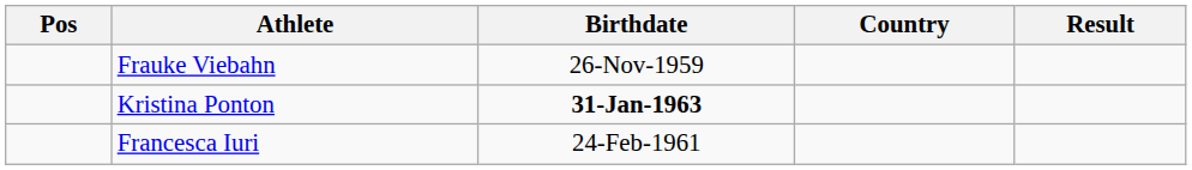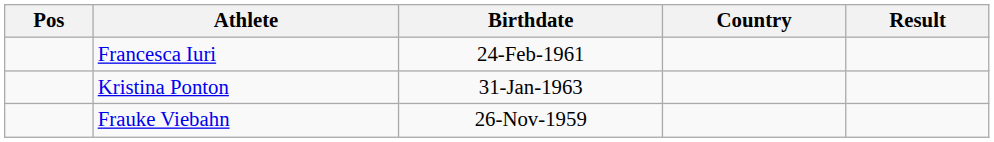 <table class="wikitable"  style="text-align:center; width:60%;">
 <tr>
 <th>Pos</th>
 <th>Athlete</th>
 <th>Birthdate</th>
 <th>Country</th>
 <th>Result</th>
 </tr>
 <tr>
 <td align=center></td>
-<td align=left><a href='#'>Frauke Viebahn</a></td>
-<td>26-Nov-1959</td>
+<td align=left><a href='#'>Francesca Iuri</a></td>
+<td>24-Feb-1961</td>
 <td align=left></td>
 <td></td>
 </tr>
 <tr>
 <td align=center></td>
 <td align=left><a href='#'>Kristina Ponton</a></td>
-<td><strong>31-Jan-1963</strong></td>
+<td>31-Jan-1963</td>
 <td align=left></td>
 <td></td>
 </tr>
 <tr>
 <td align=center></td>
-<td align=left><a href='#'>Francesca Iuri</a></td>
-<td>24-Feb-1961</td>
+<td align=left><a href='#'>Frauke Viebahn</a></td>
+<td>26-Nov-1959</td>
 <td align=left></td>
 <td></td>
 </tr>
 </table>
